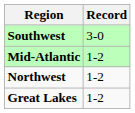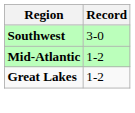 <table class="wikitable">
 <tr>
 <th>Region</th>
 <th>Record</th>
 </tr>
 <tr bgcolor=#bbffbb>
 <td><strong>Southwest</strong></td>
 <td>3-0</td>
 </tr>
 <tr bgcolor=#bbffbb>
 <td><strong>Mid-Atlantic</strong></td>
 <td>1-2</td>
 </tr>
 <tr>
-<td><strong>Northwest</strong></td>
-<td>1-2</td>
-</tr>
-<tr>
 <td><strong>Great Lakes</strong></td>
 <td>1-2</td>
 </tr>
 </table>
